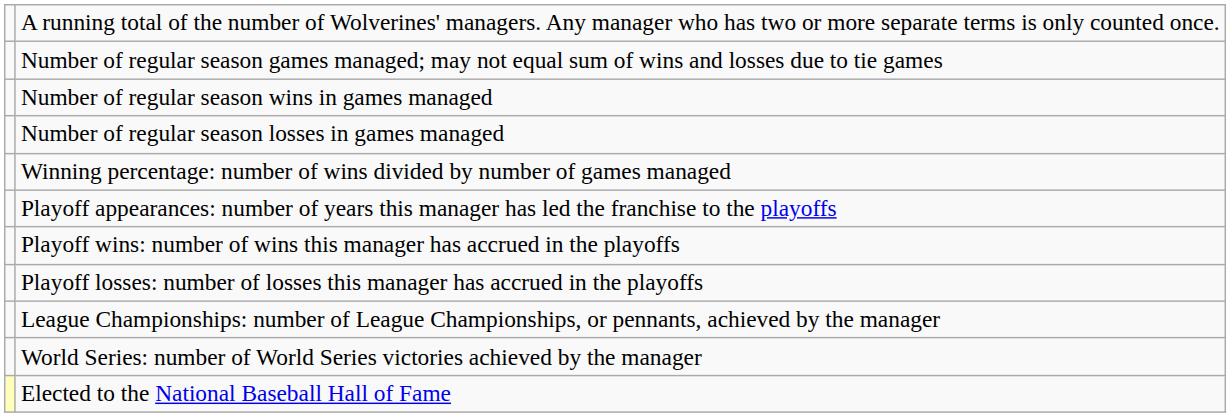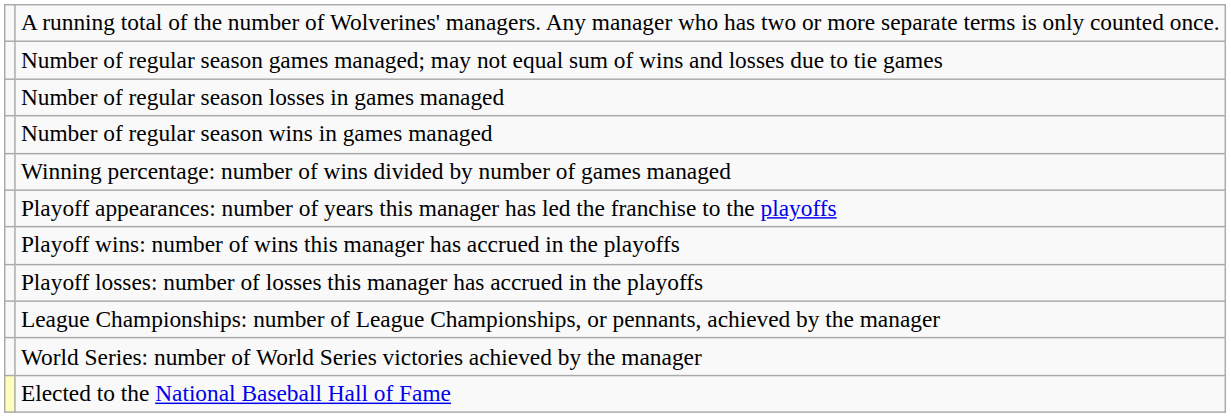 <table class="wikitable">
 <tr>
 <td></td>
 <td>A running total of the number of Wolverines' managers. Any manager who has two or more separate terms is only counted once.</td>
 </tr>
 <tr>
 <td></td>
 <td>Number of regular season games managed; may not equal sum of wins and losses due to tie games</td>
 </tr>
 <tr>
 <td></td>
-<td>Number of regular season wins in games managed</td>
+<td>Number of regular season losses in games managed</td>
 </tr>
 <tr>
 <td></td>
-<td>Number of regular season losses in games managed</td>
+<td>Number of regular season wins in games managed</td>
 </tr>
 <tr>
 <td></td>
 <td>Winning percentage: number of wins divided by number of games managed</td>
 </tr>
 <tr>
 <td></td>
 <td>Playoff appearances: number of years this manager has led the franchise to the <a href='#'>playoffs</a></td>
 </tr>
 <tr>
 <td></td>
 <td>Playoff wins: number of wins this manager has accrued in the playoffs</td>
 </tr>
 <tr>
 <td></td>
 <td>Playoff losses: number of losses this manager has accrued in the playoffs</td>
 </tr>
 <tr>
 <td></td>
 <td>League Championships: number of League Championships, or pennants, achieved by the manager</td>
 </tr>
 <tr>
 <td></td>
 <td>World Series: number of World Series victories achieved by the manager</td>
 </tr>
 <tr>
 <td style="background:#ffb;"></td>
 <td>Elected to the <a href='#'>National Baseball Hall of Fame</a></td>
 </tr>
 </table>
